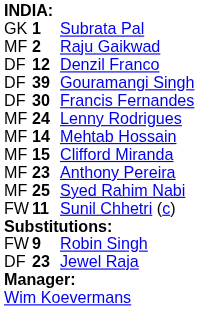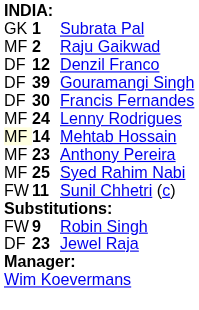 <table style="font-size: 90%" cellspacing="0" cellpadding="0">
 <tr>
 <td colspan=4><br><strong>INDIA:</strong></td>
 </tr>
 <tr>
 <th width="25"></th>
 <th width="25"></th>
 </tr>
 <tr>
 <td>GK</td>
 <td><strong>1</strong></td>
 <td><a href='#'>Subrata Pal</a></td>
 </tr>
 <tr>
 <td>MF</td>
 <td><strong>2</strong></td>
 <td><a href='#'>Raju Gaikwad</a></td>
 </tr>
 <tr>
 <td>DF</td>
 <td><strong>12</strong></td>
 <td><a href='#'>Denzil Franco</a></td>
 </tr>
 <tr>
 <td>DF</td>
 <td><strong>39</strong></td>
 <td><a href='#'>Gouramangi Singh</a></td>
 </tr>
 <tr>
 <td>DF</td>
 <td><strong>30</strong></td>
 <td><a href='#'>Francis Fernandes</a></td>
 </tr>
 <tr>
 <td>MF</td>
 <td><strong>24</strong></td>
 <td><a href='#'>Lenny Rodrigues</a></td>
 <td></td>
 <td></td>
 </tr>
 <tr>
-<td>MF</td>
+<td style="background: lightyellow;">MF</td>
 <td><strong>14</strong></td>
 <td><a href='#'>Mehtab Hossain</a></td>
-</tr>
-<tr>
-<td>MF</td>
-<td><strong>15</strong></td>
-<td><a href='#'>Clifford Miranda</a></td>
-<td></td>
-<td></td>
 </tr>
 <tr>
 <td>MF</td>
 <td><strong>23</strong></td>
 <td><a href='#'>Anthony Pereira</a></td>
 </tr>
 <tr>
 <td>MF</td>
 <td><strong>25</strong></td>
 <td><a href='#'>Syed Rahim Nabi</a></td>
 </tr>
 <tr>
 <td>FW</td>
 <td><strong>11</strong></td>
 <td><a href='#'>Sunil Chhetri</a> (<a href='#'>c</a>)</td>
 </tr>
 <tr>
 <td colspan=3><strong>Substitutions:</strong></td>
 </tr>
 <tr>
 <td>FW</td>
 <td><strong>9</strong></td>
 <td><a href='#'>Robin Singh</a></td>
 <td></td>
 <td></td>
 </tr>
 <tr>
 <td>DF</td>
 <td><strong>23</strong></td>
 <td><a href='#'>Jewel Raja</a></td>
 <td></td>
 <td></td>
 </tr>
 <tr>
 <td colspan=3><strong>Manager:</strong></td>
 </tr>
 <tr>
 <td colspan=3> <a href='#'>Wim Koevermans</a></td>
 </tr>
 </table>
